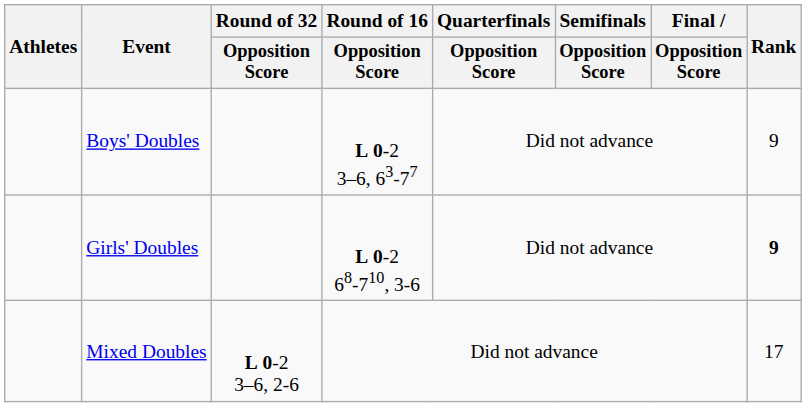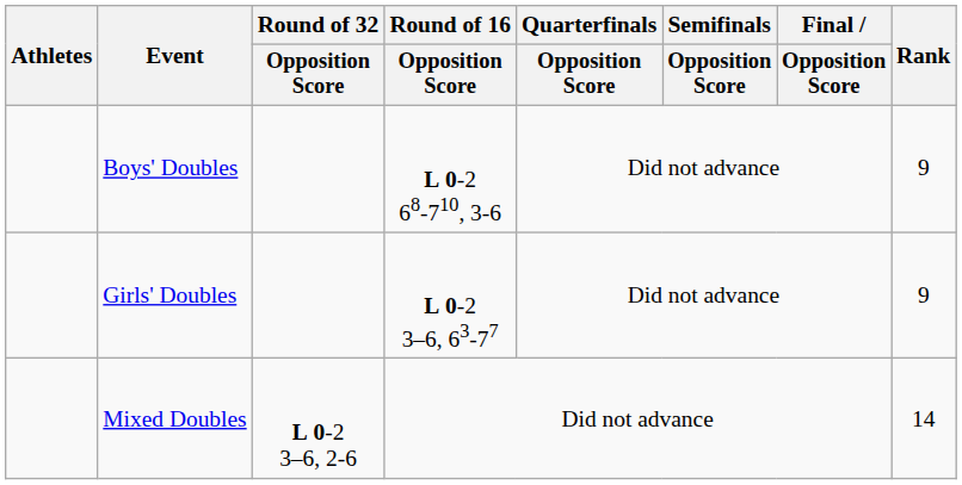 <table class=wikitable style="font-size:90%">
 <tr>
 <th rowspan="2">Athletes</th>
 <th rowspan="2">Event</th>
 <th>Round of 32</th>
 <th>Round of 16</th>
 <th>Quarterfinals</th>
 <th>Semifinals</th>
 <th>Final / </th>
 <th rowspan=2>Rank</th>
 </tr>
 <tr style="font-size:95%">
 <th>Opposition<br>Score</th>
 <th>Opposition<br>Score</th>
 <th>Opposition<br>Score</th>
 <th>Opposition<br>Score</th>
 <th>Opposition<br>Score</th>
 </tr>
 <tr align=center>
 <td align=left><br></td>
 <td align=left><a href='#'>Boys' Doubles</a></td>
 <td></td>
-<td><br><br><strong>L</strong> <strong>0</strong>-2 <br>  3–6, 6<sup>3</sup>-7<sup>7</sup></td>
+<td><br><br><strong>L</strong> <strong>0</strong>-2 <br> 6<sup>8</sup>-7<sup>10</sup>, 3-6</td>
 <td colspan=3>Did not advance</td>
 <td>9</td>
 </tr>
 <tr align=center>
 <td align=left><br></td>
 <td align=left><a href='#'>Girls' Doubles</a></td>
 <td></td>
-<td><br><br><strong>L</strong> <strong>0</strong>-2 <br> 6<sup>8</sup>-7<sup>10</sup>, 3-6</td>
+<td><br><br><strong>L</strong> <strong>0</strong>-2 <br>  3–6, 6<sup>3</sup>-7<sup>7</sup></td>
 <td colspan=3>Did not advance</td>
-<td><strong>9</strong></td>
+<td>9</td>
 </tr>
 <tr align=center>
 <td align=left><br></td>
 <td align=left><a href='#'>Mixed Doubles</a></td>
 <td><br><br><strong>L</strong> <strong>0</strong>-2 <br>  3–6, 2-6</td>
 <td colspan=4>Did not advance</td>
-<td>17</td>
+<td>14</td>
 </tr>
 </table>
